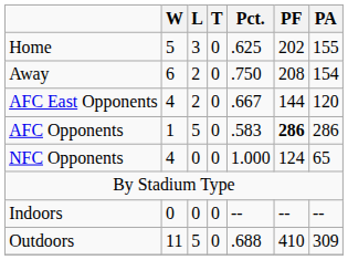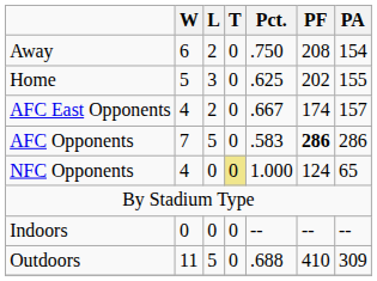 <table class="wikitable" align="center">
 <tr>
 <td></td>
 <th>W</th>
 <th>L</th>
 <th>T</th>
 <th>Pct.</th>
 <th>PF</th>
 <th>PA</th>
 </tr>
 <tr>
+<td>Away</td>
+<td>6</td>
+<td>2</td>
+<td>0</td>
+<td>.750</td>
+<td>208</td>
+<td>154</td>
+</tr>
+<tr>
 <td>Home</td>
 <td>5</td>
 <td>3</td>
 <td>0</td>
 <td>.625</td>
 <td>202</td>
 <td>155</td>
 </tr>
 <tr>
-<td>Away</td>
-<td>6</td>
-<td>2</td>
-<td>0</td>
-<td>.750</td>
-<td>208</td>
-<td>154</td>
-</tr>
-<tr>
 <td><a href='#'>AFC East</a> Opponents</td>
 <td>4</td>
 <td>2</td>
 <td>0</td>
 <td>.667</td>
-<td>144</td>
-<td>120</td>
+<td>174</td>
+<td>157</td>
 </tr>
 <tr>
 <td><a href='#'>AFC</a> Opponents</td>
-<td>1</td>
+<td>7</td>
 <td>5</td>
 <td>0</td>
 <td>.583</td>
 <td><strong>286</strong></td>
 <td>286</td>
 </tr>
 <tr>
 <td><a href='#'>NFC</a> Opponents</td>
 <td>4</td>
 <td>0</td>
-<td>0</td>
+<td style="background: khaki;">0</td>
 <td>1.000</td>
 <td>124</td>
 <td>65</td>
 </tr>
 <tr>
 <td colspan=7 align=center>By Stadium Type</td>
 </tr>
 <tr>
 <td>Indoors</td>
 <td>0</td>
 <td>0</td>
 <td>0</td>
 <td>--</td>
 <td>--</td>
 <td>--</td>
 </tr>
 <tr>
 <td>Outdoors</td>
 <td>11</td>
 <td>5</td>
 <td>0</td>
 <td>.688</td>
 <td>410</td>
 <td>309</td>
 </tr>
 <tr>
 </tr>
 </table>
